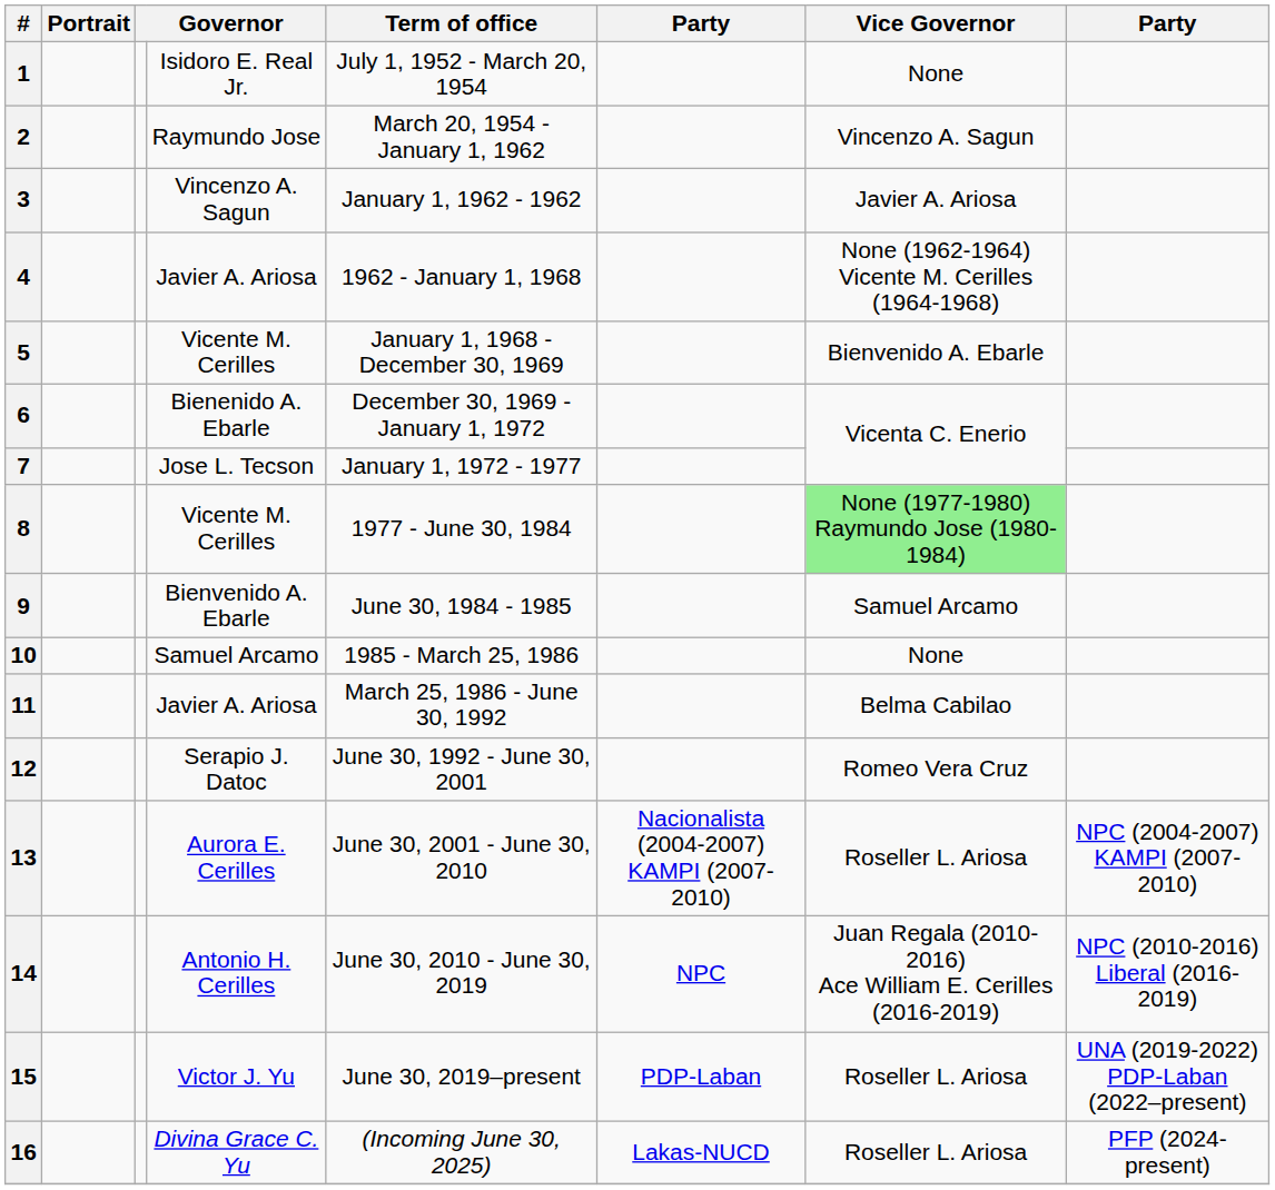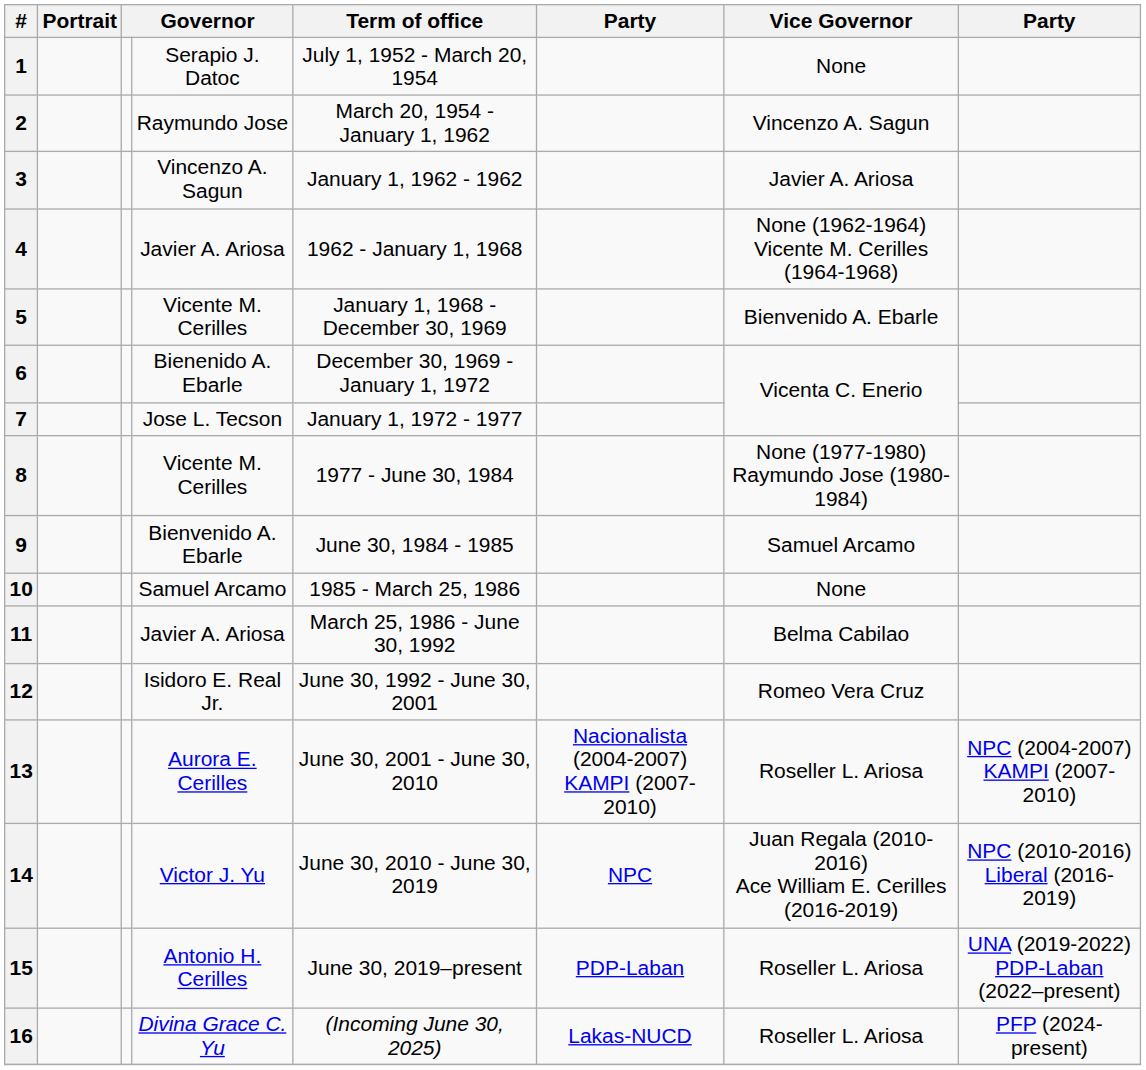 <table class="wikitable" style="text-align: center;">
 <tr>
 <th>#</th>
 <th>Portrait</th>
 <th colspan="2" style="width:150px;">Governor</th>
 <th>Term of office</th>
 <th>Party</th>
 <th>Vice Governor</th>
 <th>Party</th>
 </tr>
 <tr>
 <th>1</th>
 <td></td>
 <td></td>
-<td>Isidoro E. Real Jr.</td>
+<td>Serapio J. Datoc</td>
 <td>July 1, 1952 - March 20, 1954</td>
 <td></td>
 <td>None</td>
 <td></td>
 </tr>
 <tr>
 <th>2</th>
 <td></td>
 <td></td>
 <td>Raymundo Jose</td>
 <td>March 20, 1954 - January 1, 1962</td>
 <td></td>
 <td>Vincenzo A. Sagun</td>
 <td></td>
 </tr>
 <tr>
 <th>3</th>
 <td></td>
 <td></td>
 <td>Vincenzo A. Sagun</td>
 <td>January 1, 1962 - 1962</td>
 <td></td>
 <td>Javier A. Ariosa</td>
 <td></td>
 </tr>
 <tr>
 <th rowspan=1>4</th>
 <td></td>
 <td></td>
 <td rowspan=1>Javier A. Ariosa</td>
 <td>1962 - January 1, 1968</td>
 <td></td>
 <td>None (1962-1964)<br>Vicente M. Cerilles (1964-1968)</td>
 <td></td>
 </tr>
 <tr>
 <th>5</th>
 <td></td>
 <td></td>
 <td>Vicente M. Cerilles</td>
 <td>January 1, 1968 - December 30, 1969</td>
 <td></td>
 <td>Bienvenido A. Ebarle</td>
 <td></td>
 </tr>
 <tr>
 <th>6</th>
 <td></td>
 <td></td>
 <td>Bienenido A. Ebarle</td>
 <td>December 30, 1969 - January 1, 1972</td>
 <td></td>
 <td rowspan=2>Vicenta C. Enerio</td>
 <td></td>
 </tr>
 <tr>
 <th rowspan=1>7</th>
 <td></td>
 <td></td>
 <td rowspan=1>Jose L. Tecson</td>
 <td>January 1, 1972 - 1977</td>
 <td></td>
 <td></td>
 </tr>
 <tr>
 <th rowspan=1>8</th>
 <td></td>
 <td></td>
 <td rowspan=1>Vicente M. Cerilles</td>
 <td>1977 - June 30, 1984</td>
 <td></td>
-<td style="background: lightgreen;">None (1977-1980)<br>Raymundo Jose (1980-1984)</td>
+<td>None (1977-1980)<br>Raymundo Jose (1980-1984)</td>
 <td></td>
 </tr>
 <tr>
 <th>9</th>
 <td></td>
 <td></td>
 <td>Bienvenido A. Ebarle</td>
 <td>June 30, 1984 - 1985</td>
 <td></td>
 <td>Samuel Arcamo</td>
 <td></td>
 </tr>
 <tr>
 <th>10</th>
 <td></td>
 <td></td>
 <td>Samuel Arcamo</td>
 <td>1985 - March 25, 1986</td>
 <td></td>
 <td>None</td>
 <td></td>
 </tr>
 <tr>
 <th>11</th>
 <td></td>
 <td></td>
 <td>Javier A. Ariosa</td>
 <td>March 25, 1986 - June 30, 1992</td>
 <td></td>
 <td>Belma Cabilao</td>
 <td></td>
 </tr>
 <tr>
 <th>12</th>
 <td></td>
 <td></td>
-<td>Serapio J. Datoc</td>
+<td>Isidoro E. Real Jr.</td>
 <td>June 30, 1992 - June 30, 2001</td>
 <td></td>
 <td>Romeo Vera Cruz</td>
 <td></td>
 </tr>
 <tr>
 <th>13</th>
 <td></td>
 <td></td>
 <td><a href='#'>Aurora E. Cerilles</a></td>
 <td>June 30, 2001 - June 30, 2010</td>
 <td><a href='#'>Nacionalista</a> (2004-2007)<br><a href='#'>KAMPI</a> (2007-2010)</td>
 <td>Roseller L. Ariosa</td>
 <td><a href='#'>NPC</a> (2004-2007)<br><a href='#'>KAMPI</a> (2007-2010)</td>
 </tr>
 <tr>
 <th>14</th>
 <td></td>
 <td></td>
-<td><a href='#'>Antonio H. Cerilles</a></td>
+<td><a href='#'>Victor J. Yu</a></td>
 <td>June 30, 2010 - June 30, 2019</td>
 <td><a href='#'>NPC</a></td>
 <td>Juan Regala (2010-2016)<br>Ace William E. Cerilles (2016-2019)</td>
 <td><a href='#'>NPC</a> (2010-2016)<br><a href='#'>Liberal</a> (2016-2019)</td>
 </tr>
 <tr>
 <th>15</th>
 <td></td>
 <td></td>
-<td><a href='#'>Victor J. Yu</a></td>
+<td><a href='#'>Antonio H. Cerilles</a></td>
 <td>June 30, 2019–present</td>
 <td><a href='#'>PDP-Laban</a></td>
 <td>Roseller L. Ariosa</td>
 <td><a href='#'>UNA</a> (2019-2022)<br><a href='#'>PDP-Laban</a> (2022–present)</td>
 </tr>
 <tr>
 <th>16</th>
 <td></td>
 <td></td>
 <td><em><a href='#'>Divina Grace C. Yu</a></em></td>
 <td><em>(Incoming June 30, 2025)</em></td>
 <td><a href='#'>Lakas-NUCD</a></td>
 <td>Roseller L. Ariosa</td>
 <td><a href='#'>PFP</a> (2024-present)</td>
 </tr>
 <tr>
 </tr>
 </table>
